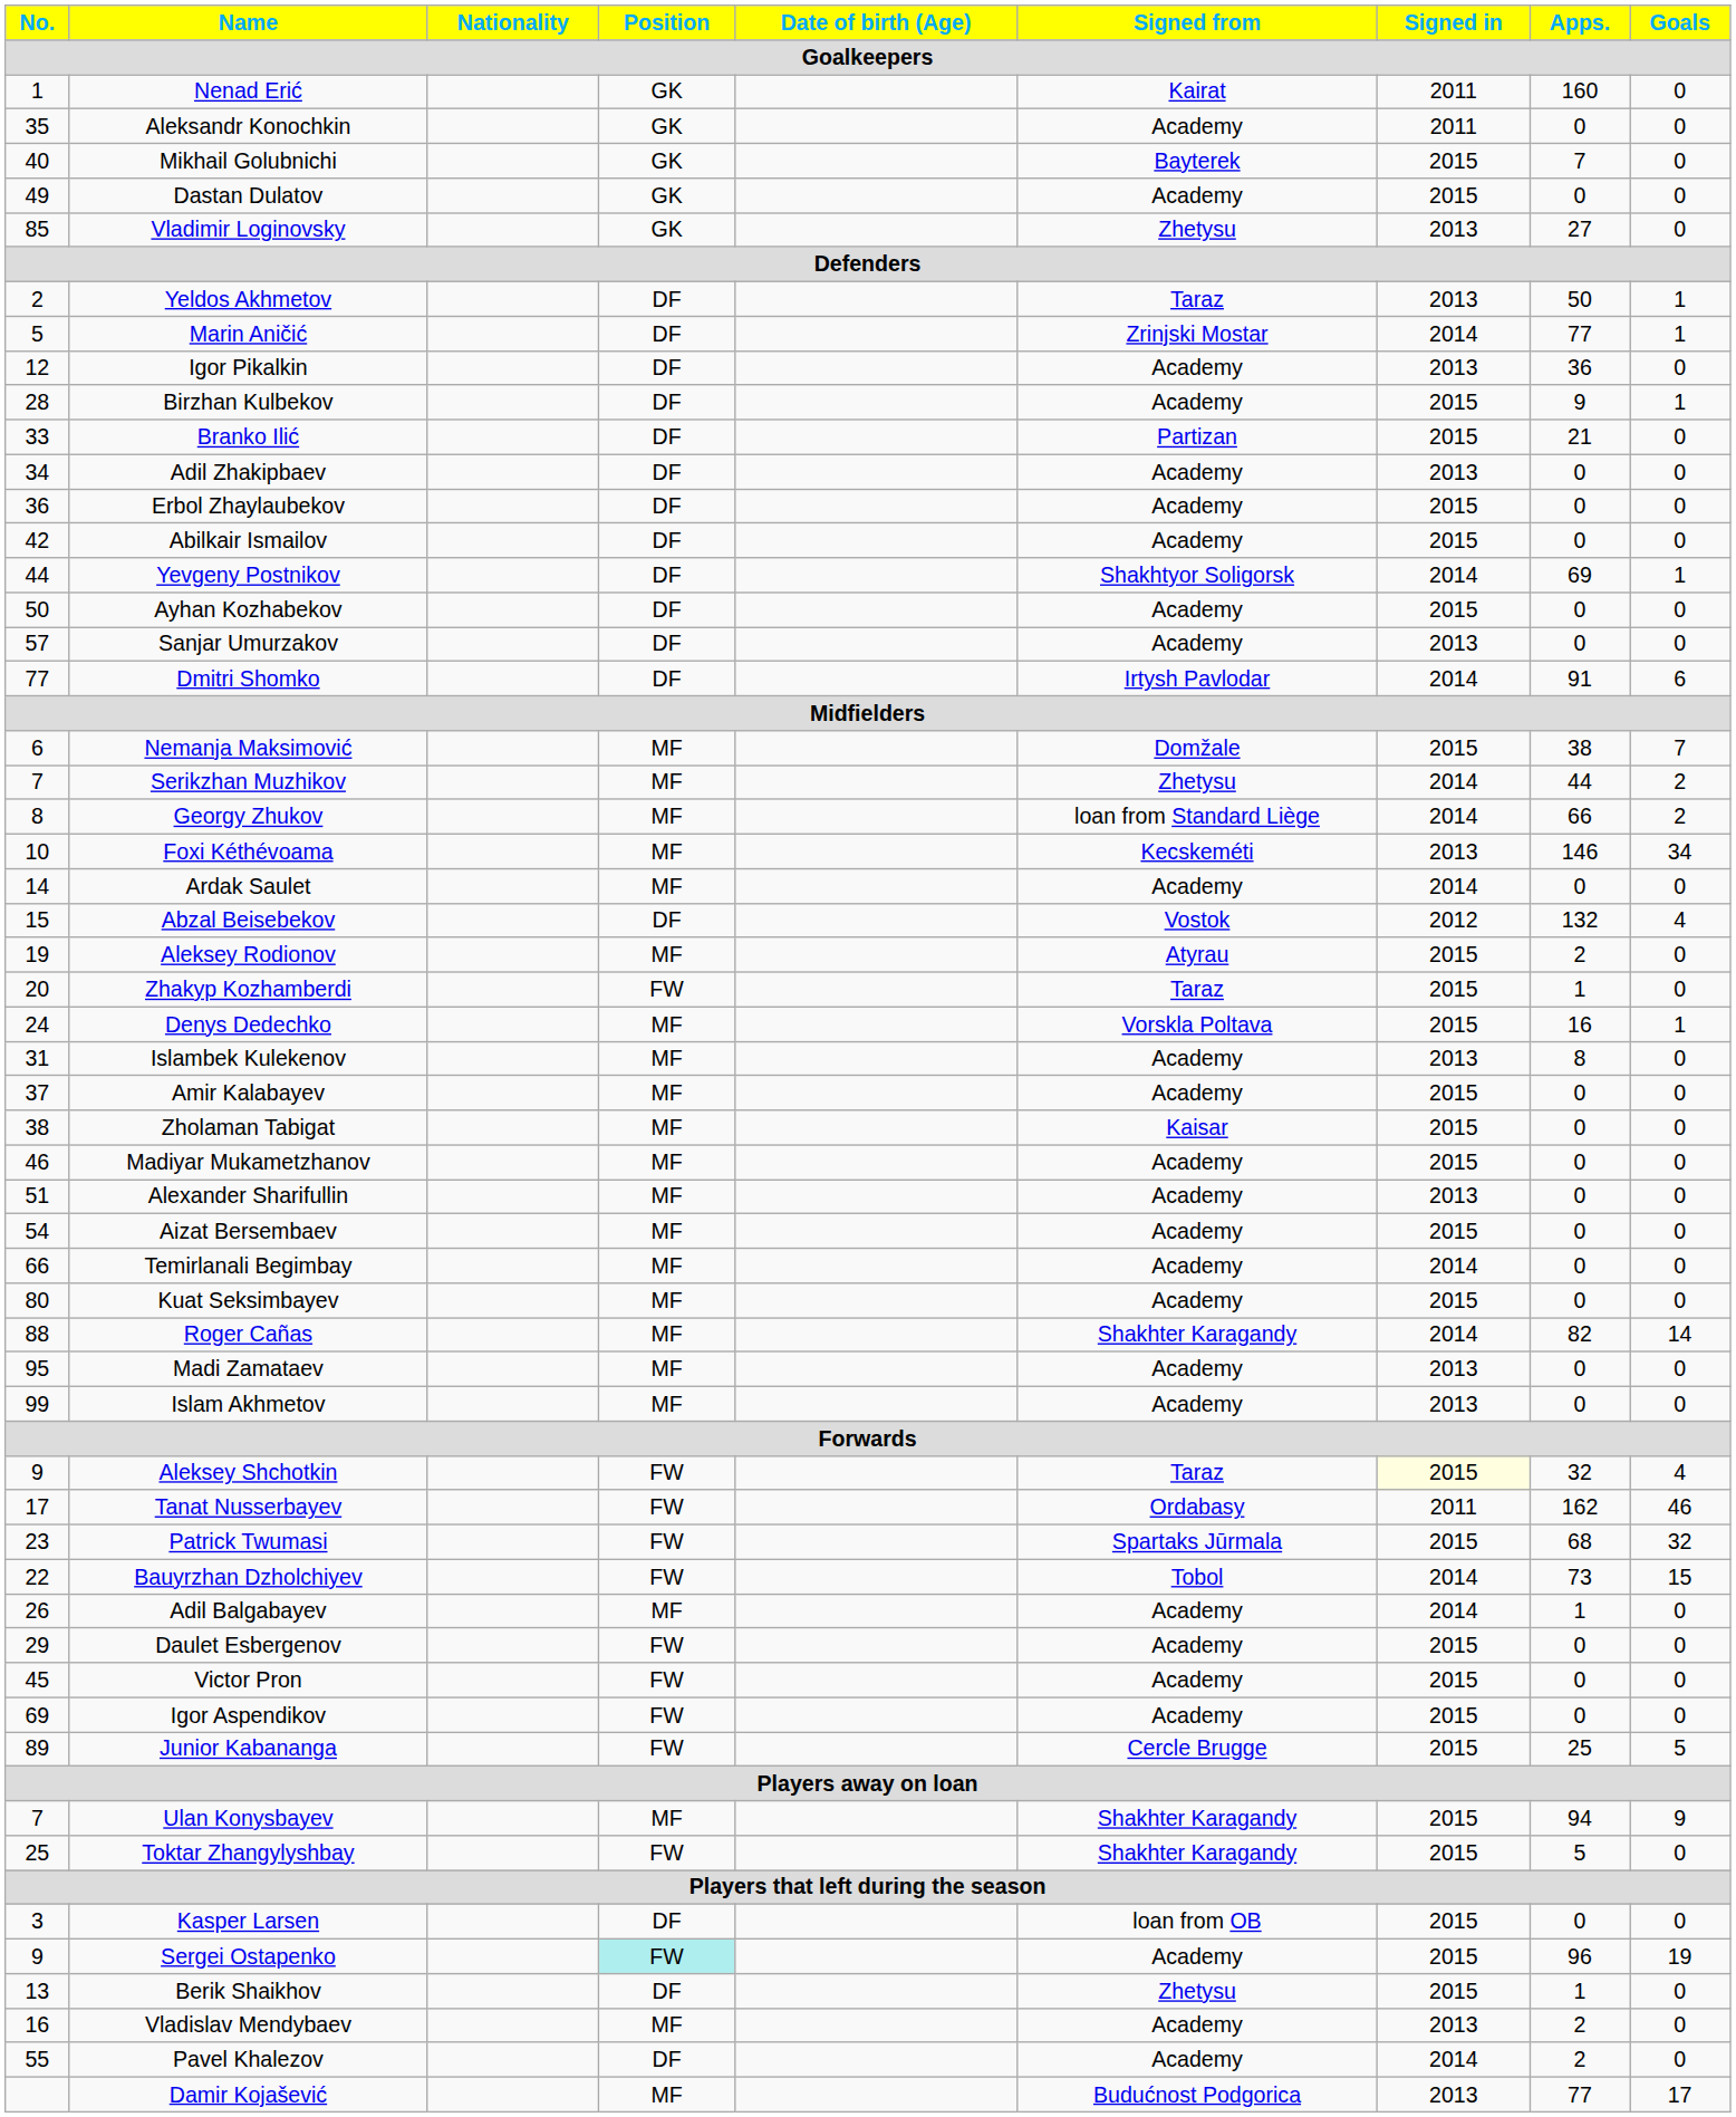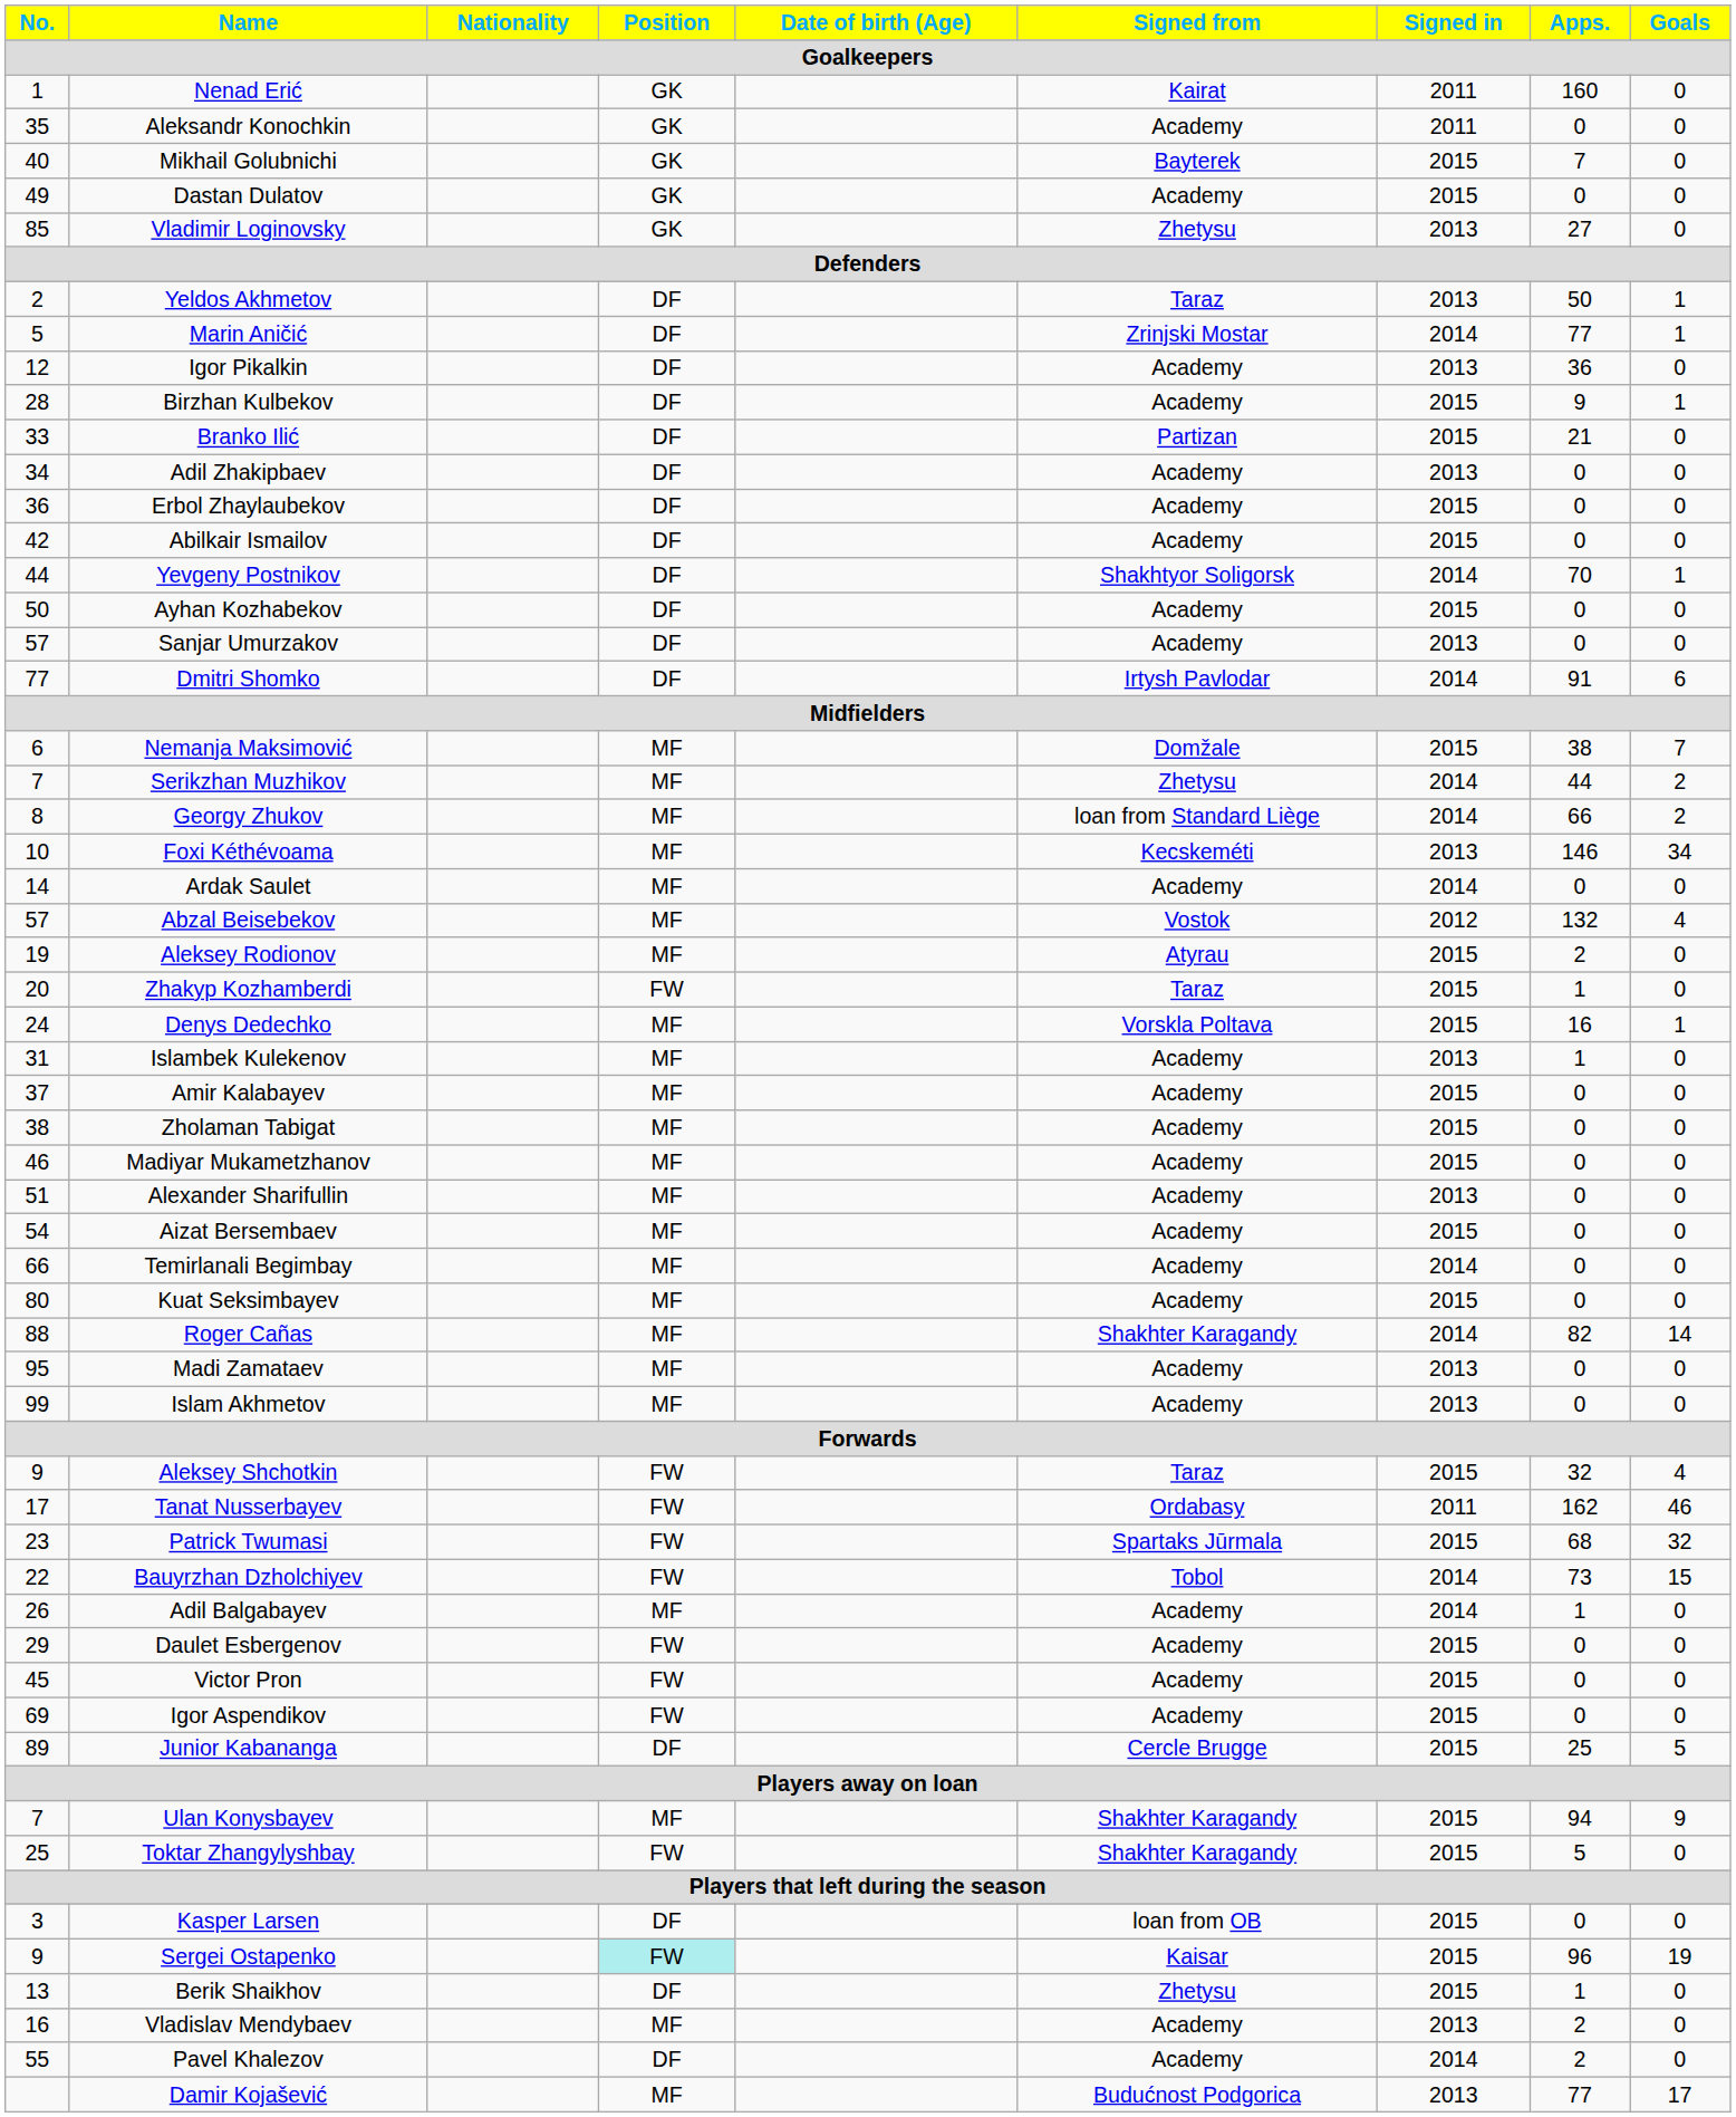 <table class="wikitable"  style="text-align:center; font-size:90%; width:90%;">
 <tr>
 <th style="background:#ffff00; color:#00AAFF; text-align:center;">No.</th>
 <th style="background:#ffff00; color:#00AAFF; text-align:center;">Name</th>
 <th style="background:#ffff00; color:#00AAFF; text-align:center;">Nationality</th>
 <th style="background:#ffff00; color:#00AAFF; text-align:center;">Position</th>
 <th style="background:#ffff00; color:#00AAFF; text-align:center;">Date of birth (Age)</th>
 <th style="background:#ffff00; color:#00AAFF; text-align:center;">Signed from</th>
 <th style="background:#ffff00; color:#00AAFF; text-align:center;">Signed in</th>
 <th style="background:#ffff00; color:#00AAFF; text-align:center;">Apps.</th>
 <th style="background:#ffff00; color:#00AAFF; text-align:center;">Goals</th>
 </tr>
 <tr>
 <th colspan="11"  style="background:#dcdcdc; text-align:center;">Goalkeepers</th>
 </tr>
 <tr>
 <td>1</td>
 <td><a href='#'>Nenad Erić</a></td>
 <td></td>
 <td>GK</td>
 <td></td>
 <td><a href='#'>Kairat</a></td>
 <td>2011</td>
 <td>160</td>
 <td>0</td>
 </tr>
 <tr>
 <td>35</td>
 <td>Aleksandr Konochkin</td>
 <td></td>
 <td>GK</td>
 <td></td>
 <td>Academy</td>
 <td>2011</td>
 <td>0</td>
 <td>0</td>
 </tr>
 <tr>
 <td>40</td>
 <td>Mikhail Golubnichi</td>
 <td></td>
 <td>GK</td>
 <td></td>
 <td><a href='#'>Bayterek</a></td>
 <td>2015</td>
 <td>7</td>
 <td>0</td>
 </tr>
 <tr>
 <td>49</td>
 <td>Dastan Dulatov</td>
 <td></td>
 <td>GK</td>
 <td></td>
 <td>Academy</td>
 <td>2015</td>
 <td>0</td>
 <td>0</td>
 </tr>
 <tr>
 <td>85</td>
 <td><a href='#'>Vladimir Loginovsky</a></td>
 <td></td>
 <td>GK</td>
 <td></td>
 <td><a href='#'>Zhetysu</a></td>
 <td>2013</td>
 <td>27</td>
 <td>0</td>
 </tr>
 <tr>
 <th colspan="11"  style="background:#dcdcdc; text-align:center;">Defenders</th>
 </tr>
 <tr>
 <td>2</td>
 <td><a href='#'>Yeldos Akhmetov</a></td>
 <td></td>
 <td>DF</td>
 <td></td>
 <td><a href='#'>Taraz</a></td>
 <td>2013</td>
 <td>50</td>
 <td>1</td>
 </tr>
 <tr>
 <td>5</td>
 <td><a href='#'>Marin Aničić</a></td>
 <td></td>
 <td>DF</td>
 <td></td>
 <td><a href='#'>Zrinjski Mostar</a></td>
 <td>2014</td>
 <td>77</td>
 <td>1</td>
 </tr>
 <tr>
 <td>12</td>
 <td>Igor Pikalkin</td>
 <td></td>
 <td>DF</td>
 <td></td>
 <td>Academy</td>
 <td>2013</td>
 <td>36</td>
 <td>0</td>
 </tr>
 <tr>
 <td>28</td>
 <td>Birzhan Kulbekov</td>
 <td></td>
 <td>DF</td>
 <td></td>
 <td>Academy</td>
 <td>2015</td>
 <td>9</td>
 <td>1</td>
 </tr>
 <tr>
 <td>33</td>
 <td><a href='#'>Branko Ilić</a></td>
 <td></td>
 <td>DF</td>
 <td></td>
 <td><a href='#'>Partizan</a></td>
 <td>2015</td>
 <td>21</td>
 <td>0</td>
 </tr>
 <tr>
 <td>34</td>
 <td>Adil Zhakipbaev</td>
 <td></td>
 <td>DF</td>
 <td></td>
 <td>Academy</td>
 <td>2013</td>
 <td>0</td>
 <td>0</td>
 </tr>
 <tr>
 <td>36</td>
 <td>Erbol Zhaylaubekov</td>
 <td></td>
 <td>DF</td>
 <td></td>
 <td>Academy</td>
 <td>2015</td>
 <td>0</td>
 <td>0</td>
 </tr>
 <tr>
 <td>42</td>
 <td>Abilkair Ismailov</td>
 <td></td>
 <td>DF</td>
 <td></td>
 <td>Academy</td>
 <td>2015</td>
 <td>0</td>
 <td>0</td>
 </tr>
 <tr>
 <td>44</td>
 <td><a href='#'>Yevgeny Postnikov</a></td>
 <td></td>
 <td>DF</td>
 <td></td>
 <td><a href='#'>Shakhtyor Soligorsk</a></td>
 <td>2014</td>
-<td>69</td>
+<td>70</td>
 <td>1</td>
 </tr>
 <tr>
 <td>50</td>
 <td>Ayhan Kozhabekov</td>
 <td></td>
 <td>DF</td>
 <td></td>
 <td>Academy</td>
 <td>2015</td>
 <td>0</td>
 <td>0</td>
 </tr>
 <tr>
 <td>57</td>
 <td>Sanjar Umurzakov</td>
 <td></td>
 <td>DF</td>
 <td></td>
 <td>Academy</td>
 <td>2013</td>
 <td>0</td>
 <td>0</td>
 </tr>
 <tr>
 <td>77</td>
 <td><a href='#'>Dmitri Shomko</a></td>
 <td></td>
 <td>DF</td>
 <td></td>
 <td><a href='#'>Irtysh Pavlodar</a></td>
 <td>2014</td>
 <td>91</td>
 <td>6</td>
 </tr>
 <tr>
 <th colspan="11"  style="background:#dcdcdc; text-align:center;">Midfielders</th>
 </tr>
 <tr>
 <td>6</td>
 <td><a href='#'>Nemanja Maksimović</a></td>
 <td></td>
 <td>MF</td>
 <td></td>
 <td><a href='#'>Domžale</a></td>
 <td>2015</td>
 <td>38</td>
 <td>7</td>
 </tr>
 <tr>
 <td>7</td>
 <td><a href='#'>Serikzhan Muzhikov</a></td>
 <td></td>
 <td>MF</td>
 <td></td>
 <td><a href='#'>Zhetysu</a></td>
 <td>2014</td>
 <td>44</td>
 <td>2</td>
 </tr>
 <tr>
 <td>8</td>
 <td><a href='#'>Georgy Zhukov</a></td>
 <td></td>
 <td>MF</td>
 <td></td>
 <td>loan from <a href='#'>Standard Liège</a></td>
 <td>2014</td>
 <td>66</td>
 <td>2</td>
 </tr>
 <tr>
 <td>10</td>
 <td><a href='#'>Foxi Kéthévoama</a></td>
 <td></td>
 <td>MF</td>
 <td></td>
 <td><a href='#'>Kecskeméti</a></td>
 <td>2013</td>
 <td>146</td>
 <td>34</td>
 </tr>
 <tr>
 <td>14</td>
 <td>Ardak Saulet</td>
 <td></td>
 <td>MF</td>
 <td></td>
 <td>Academy</td>
 <td>2014</td>
 <td>0</td>
 <td>0</td>
 </tr>
 <tr>
-<td>15</td>
+<td>57</td>
 <td><a href='#'>Abzal Beisebekov</a></td>
 <td></td>
-<td>DF</td>
+<td>MF</td>
 <td></td>
 <td><a href='#'>Vostok</a></td>
 <td>2012</td>
 <td>132</td>
 <td>4</td>
 </tr>
 <tr>
 <td>19</td>
 <td><a href='#'>Aleksey Rodionov</a></td>
 <td></td>
 <td>MF</td>
 <td></td>
 <td><a href='#'>Atyrau</a></td>
 <td>2015</td>
 <td>2</td>
 <td>0</td>
 </tr>
 <tr>
 <td>20</td>
 <td><a href='#'>Zhakyp Kozhamberdi</a></td>
 <td></td>
 <td>FW</td>
 <td></td>
 <td><a href='#'>Taraz</a></td>
 <td>2015</td>
 <td>1</td>
 <td>0</td>
 </tr>
 <tr>
 <td>24</td>
 <td><a href='#'>Denys Dedechko</a></td>
 <td></td>
 <td>MF</td>
 <td></td>
 <td><a href='#'>Vorskla Poltava</a></td>
 <td>2015</td>
 <td>16</td>
 <td>1</td>
 </tr>
 <tr>
 <td>31</td>
 <td>Islambek Kulekenov</td>
 <td></td>
 <td>MF</td>
 <td></td>
 <td>Academy</td>
 <td>2013</td>
-<td>8</td>
+<td>1</td>
 <td>0</td>
 </tr>
 <tr>
 <td>37</td>
 <td>Amir Kalabayev</td>
 <td></td>
 <td>MF</td>
 <td></td>
 <td>Academy</td>
 <td>2015</td>
 <td>0</td>
 <td>0</td>
 </tr>
 <tr>
 <td>38</td>
 <td>Zholaman Tabigat</td>
 <td></td>
 <td>MF</td>
 <td></td>
-<td><a href='#'>Kaisar</a></td>
+<td>Academy</td>
 <td>2015</td>
 <td>0</td>
 <td>0</td>
 </tr>
 <tr>
 <td>46</td>
 <td>Madiyar Mukametzhanov</td>
 <td></td>
 <td>MF</td>
 <td></td>
 <td>Academy</td>
 <td>2015</td>
 <td>0</td>
 <td>0</td>
 </tr>
 <tr>
 <td>51</td>
 <td>Alexander Sharifullin</td>
 <td></td>
 <td>MF</td>
 <td></td>
 <td>Academy</td>
 <td>2013</td>
 <td>0</td>
 <td>0</td>
 </tr>
 <tr>
 <td>54</td>
 <td>Aizat Bersembaev</td>
 <td></td>
 <td>MF</td>
 <td></td>
 <td>Academy</td>
 <td>2015</td>
 <td>0</td>
 <td>0</td>
 </tr>
 <tr>
 <td>66</td>
 <td>Temirlanali Begimbay</td>
 <td></td>
 <td>MF</td>
 <td></td>
 <td>Academy</td>
 <td>2014</td>
 <td>0</td>
 <td>0</td>
 </tr>
 <tr>
 <td>80</td>
 <td>Kuat Seksimbayev</td>
 <td></td>
 <td>MF</td>
 <td></td>
 <td>Academy</td>
 <td>2015</td>
 <td>0</td>
 <td>0</td>
 </tr>
 <tr>
 <td>88</td>
 <td><a href='#'>Roger Cañas</a></td>
 <td></td>
 <td>MF</td>
 <td></td>
 <td><a href='#'>Shakhter Karagandy</a></td>
 <td>2014</td>
 <td>82</td>
 <td>14</td>
 </tr>
 <tr>
 <td>95</td>
 <td>Madi Zamataev</td>
 <td></td>
 <td>MF</td>
 <td></td>
 <td>Academy</td>
 <td>2013</td>
 <td>0</td>
 <td>0</td>
 </tr>
 <tr>
 <td>99</td>
 <td>Islam Akhmetov</td>
 <td></td>
 <td>MF</td>
 <td></td>
 <td>Academy</td>
 <td>2013</td>
 <td>0</td>
 <td>0</td>
 </tr>
 <tr>
 <th colspan="11"  style="background:#dcdcdc; text-align:center;">Forwards</th>
 </tr>
 <tr>
 <td>9</td>
 <td><a href='#'>Aleksey Shchotkin</a></td>
 <td></td>
 <td>FW</td>
 <td></td>
 <td><a href='#'>Taraz</a></td>
-<td style="background: lightyellow;">2015</td>
+<td>2015</td>
 <td>32</td>
 <td>4</td>
 </tr>
 <tr>
 <td>17</td>
 <td><a href='#'>Tanat Nusserbayev</a></td>
 <td></td>
 <td>FW</td>
 <td></td>
 <td><a href='#'>Ordabasy</a></td>
 <td>2011</td>
 <td>162</td>
 <td>46</td>
 </tr>
 <tr>
 <td>23</td>
 <td><a href='#'>Patrick Twumasi</a></td>
 <td></td>
 <td>FW</td>
 <td></td>
 <td><a href='#'>Spartaks Jūrmala</a></td>
 <td>2015</td>
 <td>68</td>
 <td>32</td>
 </tr>
 <tr>
 <td>22</td>
 <td><a href='#'>Bauyrzhan Dzholchiyev</a></td>
 <td></td>
 <td>FW</td>
 <td></td>
 <td><a href='#'>Tobol</a></td>
 <td>2014</td>
 <td>73</td>
 <td>15</td>
 </tr>
 <tr>
 <td>26</td>
 <td>Adil Balgabayev</td>
 <td></td>
 <td>MF</td>
 <td></td>
 <td>Academy</td>
 <td>2014</td>
 <td>1</td>
 <td>0</td>
 </tr>
 <tr>
 <td>29</td>
 <td>Daulet Esbergenov</td>
 <td></td>
 <td>FW</td>
 <td></td>
 <td>Academy</td>
 <td>2015</td>
 <td>0</td>
 <td>0</td>
 </tr>
 <tr>
 <td>45</td>
 <td>Victor Pron</td>
 <td></td>
 <td>FW</td>
 <td></td>
 <td>Academy</td>
 <td>2015</td>
 <td>0</td>
 <td>0</td>
 </tr>
 <tr>
 <td>69</td>
 <td>Igor Aspendikov</td>
 <td></td>
 <td>FW</td>
 <td></td>
 <td>Academy</td>
 <td>2015</td>
 <td>0</td>
 <td>0</td>
 </tr>
 <tr>
 <td>89</td>
 <td><a href='#'>Junior Kabananga</a></td>
 <td></td>
-<td>FW</td>
+<td>DF</td>
 <td></td>
 <td><a href='#'>Cercle Brugge</a></td>
 <td>2015</td>
 <td>25</td>
 <td>5</td>
 </tr>
 <tr>
 <th colspan="11"  style="background:#dcdcdc; text-align:center;">Players away on loan</th>
 </tr>
 <tr>
 <td>7</td>
 <td><a href='#'>Ulan Konysbayev</a></td>
 <td></td>
 <td>MF</td>
 <td></td>
 <td><a href='#'>Shakhter Karagandy</a></td>
 <td>2015</td>
 <td>94</td>
 <td>9</td>
 </tr>
 <tr>
 <td>25</td>
 <td><a href='#'>Toktar Zhangylyshbay</a></td>
 <td></td>
 <td>FW</td>
 <td></td>
 <td><a href='#'>Shakhter Karagandy</a></td>
 <td>2015</td>
 <td>5</td>
 <td>0</td>
 </tr>
 <tr>
 <th colspan="11"  style="background:#dcdcdc; text-align:center;">Players that left during the season</th>
 </tr>
 <tr>
 <td>3</td>
 <td><a href='#'>Kasper Larsen</a></td>
 <td></td>
 <td>DF</td>
 <td></td>
 <td>loan from <a href='#'>OB</a></td>
 <td>2015</td>
 <td>0</td>
 <td>0</td>
 </tr>
 <tr>
 <td>9</td>
 <td><a href='#'>Sergei Ostapenko</a></td>
 <td></td>
 <td style="background: paleturquoise;">FW</td>
 <td></td>
-<td>Academy</td>
+<td><a href='#'>Kaisar</a></td>
 <td>2015</td>
 <td>96</td>
 <td>19</td>
 </tr>
 <tr>
 <td>13</td>
 <td>Berik Shaikhov</td>
 <td></td>
 <td>DF</td>
 <td></td>
 <td><a href='#'>Zhetysu</a></td>
 <td>2015</td>
 <td>1</td>
 <td>0</td>
 </tr>
 <tr>
 <td>16</td>
 <td>Vladislav Mendybaev</td>
 <td></td>
 <td>MF</td>
 <td></td>
 <td>Academy</td>
 <td>2013</td>
 <td>2</td>
 <td>0</td>
 </tr>
 <tr>
 <td>55</td>
 <td>Pavel Khalezov</td>
 <td></td>
 <td>DF</td>
 <td></td>
 <td>Academy</td>
 <td>2014</td>
 <td>2</td>
 <td>0</td>
 </tr>
 <tr>
 <td></td>
 <td><a href='#'>Damir Kojašević</a></td>
 <td></td>
 <td>MF</td>
 <td></td>
 <td><a href='#'>Budućnost Podgorica</a></td>
 <td>2013</td>
 <td>77</td>
 <td>17</td>
 </tr>
 </table>
